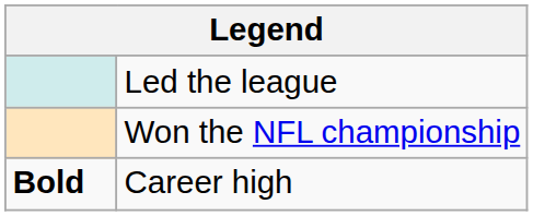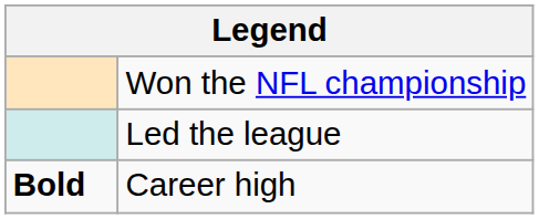 <table class="wikitable">
 <tr>
 <th colspan="2">Legend</th>
+</tr>
+<tr>
+<td style="background:#ffe6bd; width:3em;"></td>
+<td>Won the <a href='#'>NFL championship</a></td>
 </tr>
 <tr>
 <td style="background:#cfecec; width:3em;"></td>
 <td>Led the league</td>
 </tr>
 <tr>
-<td style="background:#ffe6bd; width:3em;"></td>
-<td>Won the <a href='#'>NFL championship</a></td>
-</tr>
-<tr>
 <td style="width:3em;"><strong>Bold</strong></td>
 <td>Career high</td>
 </tr>
 </table>
